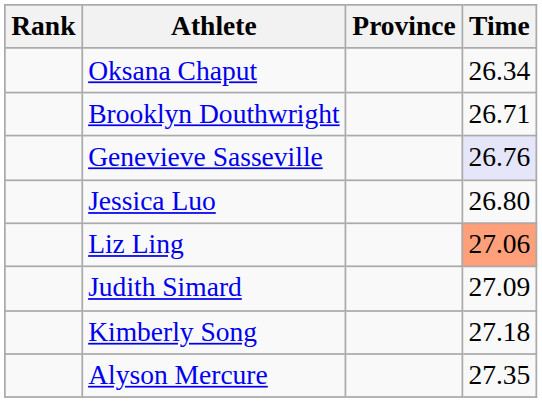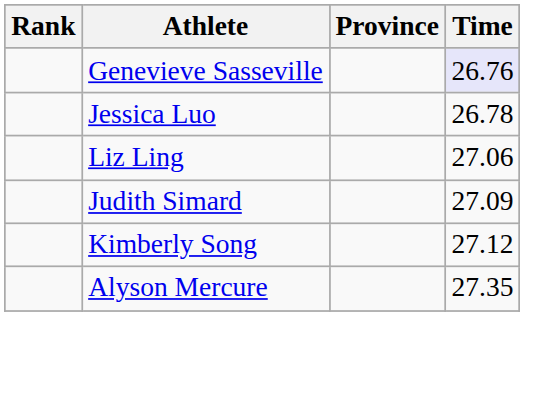 <table class="wikitable sortable" style="text-align:center">
 <tr>
 <th>Rank</th>
 <th>Athlete</th>
 <th>Province</th>
 <th>Time</th>
-</tr>
-<tr>
-<td></td>
-<td align=left><a href='#'>Oksana Chaput</a></td>
-<td style="text-align:left;"></td>
-<td>26.34</td>
-</tr>
-<tr>
-<td></td>
-<td align=left><a href='#'>Brooklyn Douthwright</a></td>
-<td style="text-align:left;"></td>
-<td>26.71</td>
 </tr>
 <tr>
 <td></td>
 <td align=left><a href='#'>Genevieve Sasseville</a></td>
 <td style="text-align:left;"></td>
 <td style="background: lavender;">26.76</td>
 </tr>
 <tr>
 <td></td>
 <td align=left><a href='#'>Jessica Luo</a></td>
 <td style="text-align:left;"></td>
-<td>26.80</td>
+<td>26.78</td>
 </tr>
 <tr>
 <td></td>
 <td align=left><a href='#'>Liz Ling</a></td>
 <td style="text-align:left;"></td>
-<td style="background: lightsalmon;">27.06</td>
+<td>27.06</td>
 </tr>
 <tr>
 <td></td>
 <td align=left><a href='#'>Judith Simard</a></td>
 <td style="text-align:left;"></td>
 <td>27.09</td>
 </tr>
 <tr>
 <td></td>
 <td align=left><a href='#'>Kimberly Song</a></td>
 <td style="text-align:left;"></td>
-<td>27.18</td>
+<td>27.12</td>
 </tr>
 <tr>
 <td></td>
 <td align=left><a href='#'>Alyson Mercure</a></td>
 <td style="text-align:left;"></td>
 <td>27.35</td>
 </tr>
 </table>
